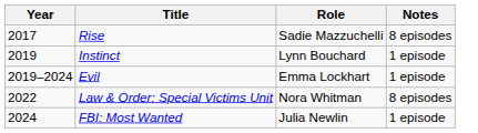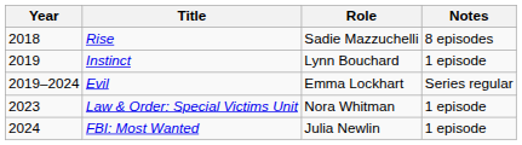 <table class="wikitable">
 <tr>
 <th>Year</th>
 <th>Title</th>
 <th>Role</th>
 <th>Notes</th>
 </tr>
 <tr>
-<td>2017</td>
+<td>2018</td>
 <td><em><a href='#'>Rise</a></em></td>
 <td>Sadie Mazzuchelli</td>
 <td>8 episodes</td>
 </tr>
 <tr>
 <td>2019</td>
 <td><em><a href='#'>Instinct</a></em></td>
 <td>Lynn Bouchard</td>
 <td>1 episode</td>
 </tr>
 <tr>
 <td>2019–2024</td>
 <td><em><a href='#'>Evil</a></em></td>
 <td>Emma Lockhart</td>
-<td>1 episode</td>
+<td>Series regular</td>
 </tr>
 <tr>
-<td>2022</td>
+<td>2023</td>
 <td><em><a href='#'>Law & Order: Special Victims Unit</a></em></td>
 <td>Nora Whitman</td>
-<td>8 episodes</td>
+<td>1 episode</td>
 </tr>
 <tr>
 <td>2024</td>
 <td><em><a href='#'>FBI: Most Wanted</a></em></td>
 <td>Julia Newlin</td>
 <td>1 episode</td>
 </tr>
 </table>
